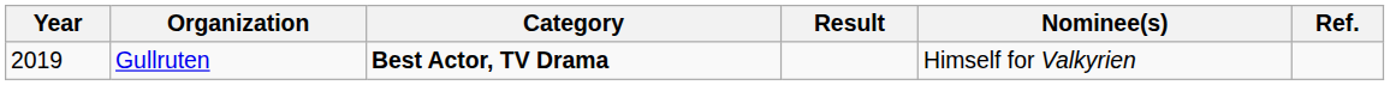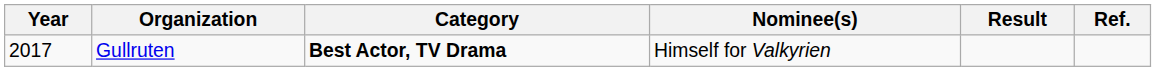 <table class="wikitable" style="width:75%;">
 <tr>
 <th>Year</th>
 <th>Organization</th>
 <th>Category</th>
+<th>Nominee(s)</th>
 <th>Result</th>
-<th>Nominee(s)</th>
 <th>Ref.</th>
 </tr>
 <tr>
-<td>2019</td>
+<td>2017</td>
 <td><a href='#'>Gullruten</a></td>
 <td><strong>Best Actor, TV Drama</strong></td>
+<td>Himself for <em>Valkyrien</em></td>
 <td></td>
-<td>Himself for <em>Valkyrien</em></td>
 <td></td>
 </tr>
 </table>
